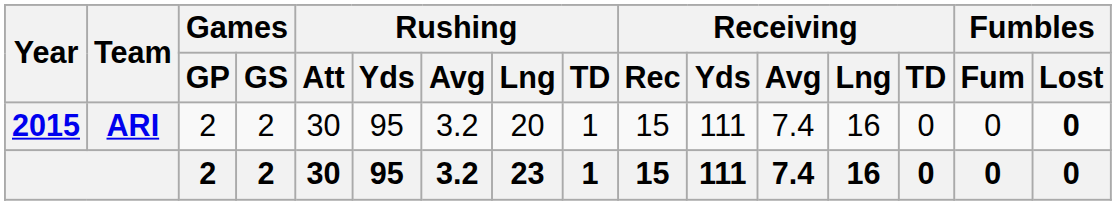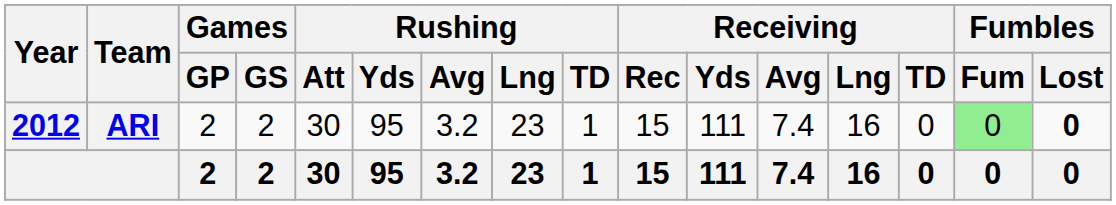 <table class="wikitable" style="text-align:center">
 <tr>
 <th rowspan="2">Year</th>
 <th rowspan="2">Team</th>
 <th colspan="2">Games</th>
 <th colspan="5">Rushing</th>
 <th colspan="5">Receiving</th>
 <th colspan="2">Fumbles</th>
 </tr>
 <tr>
 <th>GP</th>
 <th>GS</th>
 <th>Att</th>
 <th>Yds</th>
 <th>Avg</th>
 <th>Lng</th>
 <th>TD</th>
 <th>Rec</th>
 <th>Yds</th>
 <th>Avg</th>
 <th>Lng</th>
 <th>TD</th>
 <th>Fum</th>
 <th>Lost</th>
 </tr>
 <tr>
-<th><a href='#'>2015</a></th>
+<th><a href='#'>2012</a></th>
 <th><a href='#'>ARI</a></th>
 <td>2</td>
 <td>2</td>
 <td>30</td>
 <td>95</td>
 <td>3.2</td>
-<td>20</td>
+<td>23</td>
 <td>1</td>
 <td>15</td>
 <td>111</td>
 <td>7.4</td>
 <td>16</td>
 <td>0</td>
-<td>0</td>
+<td style="background: lightgreen;">0</td>
 <td><strong>0</strong></td>
 </tr>
 <tr>
 <th colspan="2"></th>
 <th>2</th>
 <th>2</th>
 <th>30</th>
 <th>95</th>
 <th>3.2</th>
 <th>23</th>
 <th>1</th>
 <th>15</th>
 <th>111</th>
 <th>7.4</th>
 <th>16</th>
 <th>0</th>
 <th>0</th>
 <th>0</th>
 </tr>
 </table>
